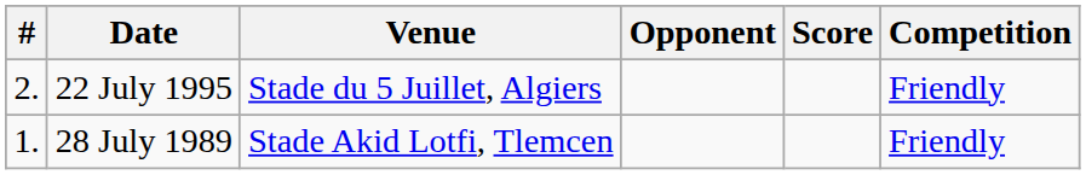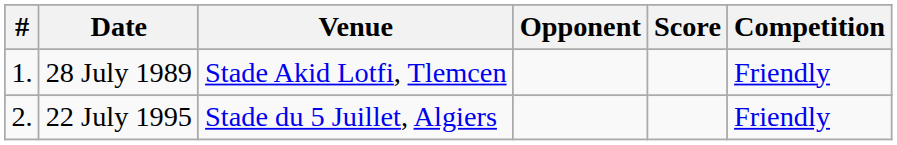 <table class="wikitable">
 <tr>
 <th>#</th>
 <th>Date</th>
 <th>Venue</th>
 <th>Opponent</th>
 <th>Score</th>
 <th>Competition</th>
 </tr>
 <tr>
+<td align=center>1.</td>
+<td>28 July 1989</td>
+<td><a href='#'>Stade Akid Lotfi</a>, <a href='#'>Tlemcen</a></td>
+<td></td>
+<td></td>
+<td><a href='#'>Friendly</a></td>
+</tr>
+<tr>
 <td align=center>2.</td>
 <td>22 July 1995</td>
 <td><a href='#'>Stade du 5 Juillet</a>, <a href='#'>Algiers</a></td>
 <td></td>
 <td></td>
 <td><a href='#'>Friendly</a></td>
 </tr>
-<tr>
-<td align=center>1.</td>
-<td>28 July 1989</td>
-<td><a href='#'>Stade Akid Lotfi</a>, <a href='#'>Tlemcen</a></td>
-<td></td>
-<td></td>
-<td><a href='#'>Friendly</a></td>
-</tr>
 </table>
